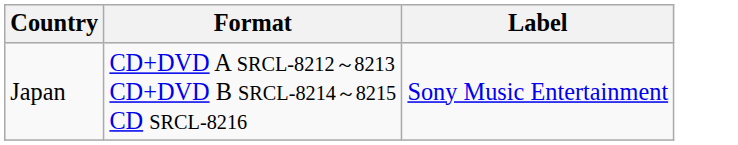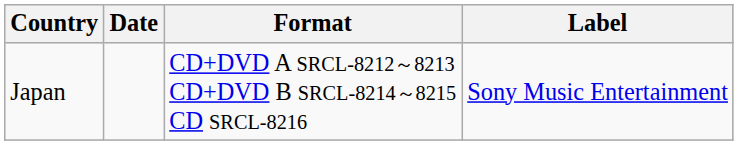 <table class="wikitable">
 <tr>
 <th>Country</th>
+<th>Date</th>
 <th>Format</th>
 <th>Label</th>
 </tr>
 <tr>
 <td>Japan</td>
+<td></td>
 <td><a href='#'>CD+DVD</a> A <small>SRCL-8212～8213</small><br> <a href='#'>CD+DVD</a> B <small>SRCL-8214～8215</small><br><a href='#'>CD</a> <small>SRCL-8216</small></td>
 <td><a href='#'>Sony Music Entertainment</a></td>
 </tr>
 </table>
